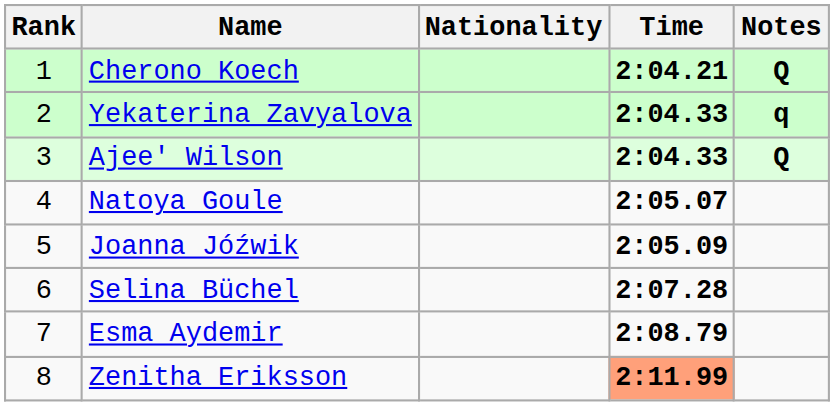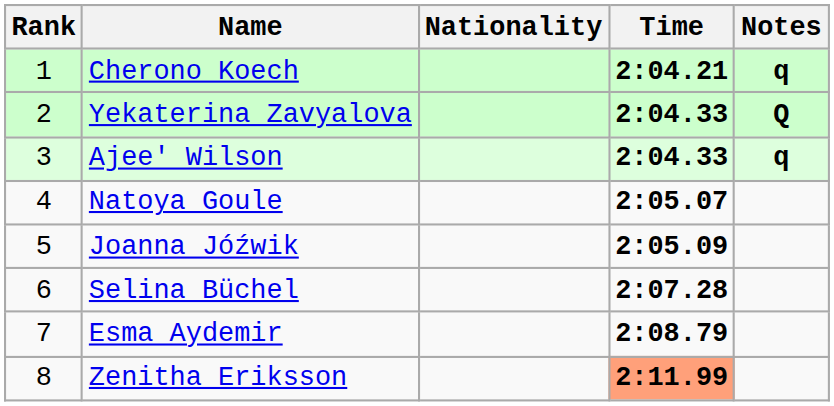 <table class="wikitable sortable" style="text-align:center">
 <tr>
 <th>Rank</th>
 <th>Name</th>
 <th>Nationality</th>
 <th>Time</th>
 <th>Notes</th>
 </tr>
 <tr bgcolor=ccffcc>
 <td>1</td>
 <td align=left><a href='#'>Cherono Koech</a></td>
 <td align=left></td>
 <td><strong>2:04.21</strong></td>
-<td><strong>Q</strong></td>
+<td><strong>q</strong></td>
 </tr>
 <tr bgcolor=ccffcc>
 <td>2</td>
 <td align=left><a href='#'>Yekaterina Zavyalova</a></td>
 <td align=left></td>
 <td><strong>2:04.33</strong></td>
-<td><strong>q</strong></td>
+<td><strong>Q</strong></td>
 </tr>
 <tr bgcolor=ddffdd>
 <td>3</td>
 <td align=left><a href='#'>Ajee' Wilson</a></td>
 <td align=left></td>
 <td><strong>2:04.33</strong></td>
-<td><strong>Q</strong></td>
+<td><strong>q</strong></td>
 </tr>
 <tr>
 <td>4</td>
 <td align=left><a href='#'>Natoya Goule</a></td>
 <td align=left></td>
 <td><strong>2:05.07</strong></td>
 <td></td>
 </tr>
 <tr>
 <td>5</td>
 <td align=left><a href='#'>Joanna Jóźwik</a></td>
 <td align=left></td>
 <td><strong>2:05.09</strong></td>
 <td></td>
 </tr>
 <tr>
 <td>6</td>
 <td align=left><a href='#'>Selina Büchel</a></td>
 <td align=left></td>
 <td><strong>2:07.28</strong></td>
 <td></td>
 </tr>
 <tr>
 <td>7</td>
 <td align=left><a href='#'>Esma Aydemir</a></td>
 <td align=left></td>
 <td><strong>2:08.79</strong></td>
 <td></td>
 </tr>
 <tr>
 <td>8</td>
 <td align=left><a href='#'>Zenitha Eriksson</a></td>
 <td align=left></td>
 <td style="background: lightsalmon;"><strong>2:11.99</strong></td>
 <td></td>
 </tr>
 </table>
